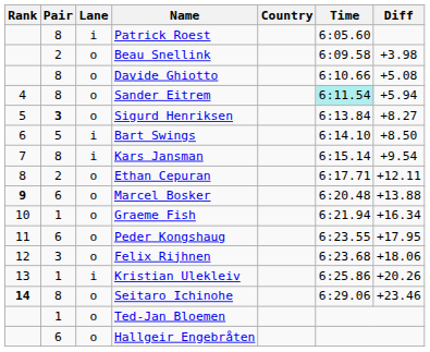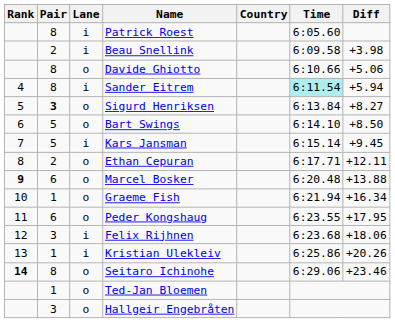 <table class="wikitable sortable" style="text-align:center">
 <tr>
 <th>Rank</th>
 <th>Pair</th>
 <th>Lane</th>
 <th>Name</th>
 <th>Country</th>
 <th>Time</th>
 <th>Diff</th>
 </tr>
 <tr>
 <td></td>
 <td>8</td>
 <td>i</td>
 <td align=left><a href='#'>Patrick Roest</a></td>
 <td align=left></td>
 <td>6:05.60</td>
 <td></td>
 </tr>
 <tr>
 <td></td>
 <td>2</td>
-<td>o</td>
+<td>i</td>
 <td align=left><a href='#'>Beau Snellink</a></td>
 <td align=left></td>
 <td>6:09.58</td>
 <td>+3.98</td>
 </tr>
 <tr>
 <td></td>
 <td>8</td>
 <td>o</td>
 <td align=left><a href='#'>Davide Ghiotto</a></td>
 <td align=left></td>
 <td>6:10.66</td>
-<td>+5.08</td>
+<td>+5.06</td>
 </tr>
 <tr>
 <td>4</td>
 <td>8</td>
-<td>o</td>
+<td>i</td>
 <td align=left><a href='#'>Sander Eitrem</a></td>
 <td align=left></td>
 <td style="background: paleturquoise;">6:11.54</td>
 <td>+5.94</td>
 </tr>
 <tr>
 <td>5</td>
 <td><strong>3</strong></td>
 <td>o</td>
 <td align=left><a href='#'>Sigurd Henriksen</a></td>
 <td align=left></td>
 <td>6:13.84</td>
 <td>+8.27</td>
 </tr>
 <tr>
 <td>6</td>
 <td>5</td>
-<td>i</td>
+<td>o</td>
 <td align=left><a href='#'>Bart Swings</a></td>
 <td align=left></td>
 <td>6:14.10</td>
 <td>+8.50</td>
 </tr>
 <tr>
 <td>7</td>
-<td>8</td>
+<td>5</td>
 <td>i</td>
 <td align=left><a href='#'>Kars Jansman</a></td>
 <td align=left></td>
 <td>6:15.14</td>
-<td>+9.54</td>
+<td>+9.45</td>
 </tr>
 <tr>
 <td>8</td>
 <td>2</td>
 <td>o</td>
 <td align=left><a href='#'>Ethan Cepuran</a></td>
 <td align=left></td>
 <td>6:17.71</td>
 <td>+12.11</td>
 </tr>
 <tr>
 <td><strong>9</strong></td>
 <td>6</td>
 <td>o</td>
 <td align=left><a href='#'>Marcel Bosker</a></td>
 <td align=left></td>
 <td>6:20.48</td>
 <td>+13.88</td>
 </tr>
 <tr>
 <td>10</td>
 <td>1</td>
 <td>o</td>
 <td align=left><a href='#'>Graeme Fish</a></td>
 <td align=left></td>
 <td>6:21.94</td>
 <td>+16.34</td>
 </tr>
 <tr>
 <td>11</td>
 <td>6</td>
 <td>o</td>
 <td align=left><a href='#'>Peder Kongshaug</a></td>
 <td align=left></td>
 <td>6:23.55</td>
 <td>+17.95</td>
 </tr>
 <tr>
 <td>12</td>
 <td>3</td>
-<td>o</td>
+<td>i</td>
 <td align=left><a href='#'>Felix Rijhnen</a></td>
 <td align=left></td>
 <td>6:23.68</td>
 <td>+18.06</td>
 </tr>
 <tr>
 <td>13</td>
 <td>1</td>
 <td>i</td>
 <td align=left><a href='#'>Kristian Ulekleiv</a></td>
 <td align=left></td>
 <td>6:25.86</td>
 <td>+20.26</td>
 </tr>
 <tr>
 <td><strong>14</strong></td>
 <td>8</td>
 <td>o</td>
 <td align=left><a href='#'>Seitaro Ichinohe</a></td>
 <td align=left></td>
 <td>6:29.06</td>
 <td>+23.46</td>
 </tr>
 <tr>
 <td></td>
 <td>1</td>
 <td>o</td>
 <td align=left><a href='#'>Ted-Jan Bloemen</a></td>
 <td align=left></td>
 <td colspan=2></td>
 </tr>
 <tr>
 <td></td>
-<td>6</td>
+<td>3</td>
 <td>o</td>
 <td align=left><a href='#'>Hallgeir Engebråten</a></td>
 <td align=left></td>
 <td colspan=2></td>
 </tr>
 </table>
